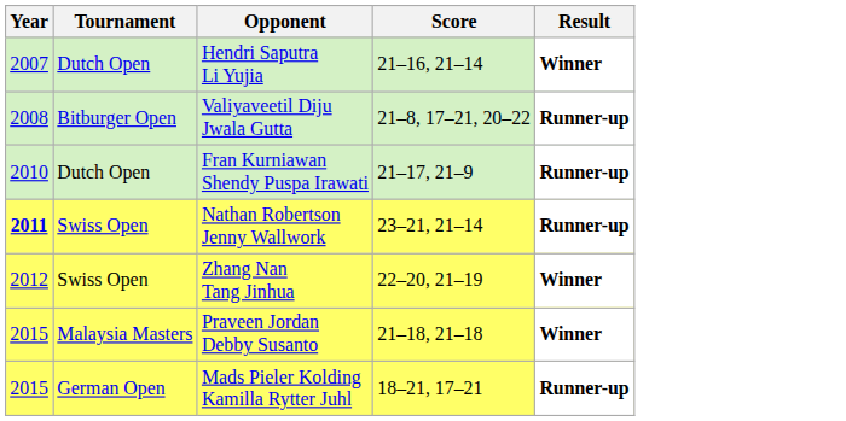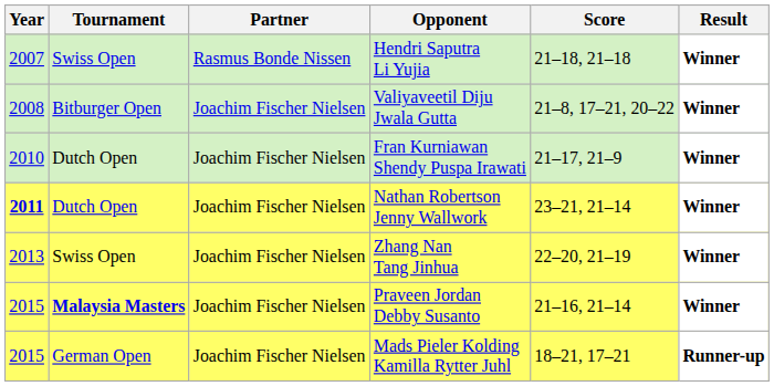 <table class="sortable wikitable" style="font-size: 90%;">
 <tr>
 <th>Year</th>
 <th>Tournament</th>
+<th>Partner</th>
 <th>Opponent</th>
 <th>Score</th>
 <th>Result</th>
 </tr>
 <tr style="background:#D4F1C5">
 <td align="center"><a href='#'>2007</a></td>
-<td align="left"><a href='#'>Dutch Open</a></td>
+<td align="left"><a href='#'>Swiss Open</a></td>
+<td align="left"> <a href='#'>Rasmus Bonde Nissen</a></td>
 <td align="left"> <a href='#'>Hendri Saputra</a> <br>  <a href='#'>Li Yujia</a></td>
-<td align="left">21–16, 21–14</td>
+<td align="left">21–18, 21–18</td>
 <td style="text-align:left; background:white"> <strong>Winner</strong></td>
 </tr>
 <tr style="background:#D4F1C5">
 <td align="center"><a href='#'>2008</a></td>
 <td align="left"><a href='#'>Bitburger Open</a></td>
+<td align="left"> <a href='#'>Joachim Fischer Nielsen</a></td>
 <td align="left"> <a href='#'>Valiyaveetil Diju</a> <br>  <a href='#'>Jwala Gutta</a></td>
 <td align="left">21–8, 17–21, 20–22</td>
-<td style="text-align:left; background:white"> <strong>Runner-up</strong></td>
+<td style="text-align:left; background:white"> <strong>Winner</strong></td>
 </tr>
 <tr style="background:#D4F1C5">
 <td align="center"><a href='#'>2010</a></td>
 <td align="left">Dutch Open</td>
+<td align="left"> Joachim Fischer Nielsen</td>
 <td align="left"> <a href='#'>Fran Kurniawan</a> <br>  <a href='#'>Shendy Puspa Irawati</a></td>
 <td align="left">21–17, 21–9</td>
-<td style="text-align:left; background:white"> <strong>Runner-up</strong></td>
+<td style="text-align:left; background:white"> <strong>Winner</strong></td>
 </tr>
 <tr style="background:#FFFF67">
 <td align="center"><strong><a href='#'>2011</a></strong></td>
-<td align="left"><a href='#'>Swiss Open</a></td>
+<td align="left"><a href='#'>Dutch Open</a></td>
+<td align="left"> Joachim Fischer Nielsen</td>
 <td align="left"> <a href='#'>Nathan Robertson</a> <br>  <a href='#'>Jenny Wallwork</a></td>
 <td align="left">23–21, 21–14</td>
-<td style="text-align:left; background:white"> <strong>Runner-up</strong></td>
+<td style="text-align:left; background:white"> <strong>Winner</strong></td>
 </tr>
 <tr style="background:#FFFF67">
-<td align="center"><a href='#'>2012</a></td>
+<td align="center"><a href='#'>2013</a></td>
 <td align="left">Swiss Open</td>
+<td align="left"> Joachim Fischer Nielsen</td>
 <td align="left"> <a href='#'>Zhang Nan</a> <br>  <a href='#'>Tang Jinhua</a></td>
 <td align="left">22–20, 21–19</td>
 <td style="text-align:left; background:white"> <strong>Winner</strong></td>
 </tr>
 <tr style="background:#FFFF67">
 <td align="center"><a href='#'>2015</a></td>
-<td align="left"><a href='#'>Malaysia Masters</a></td>
+<td align="left"><strong><a href='#'>Malaysia Masters</a></strong></td>
+<td align="left"> Joachim Fischer Nielsen</td>
 <td align="left"> <a href='#'>Praveen Jordan</a> <br>  <a href='#'>Debby Susanto</a></td>
-<td align="left">21–18, 21–18</td>
+<td align="left">21–16, 21–14</td>
 <td style="text-align:left; background:white"> <strong>Winner</strong></td>
 </tr>
 <tr style="background:#FFFF67">
 <td align="center"><a href='#'>2015</a></td>
 <td align="left"><a href='#'>German Open</a></td>
+<td align="left"> Joachim Fischer Nielsen</td>
 <td align="left"> <a href='#'>Mads Pieler Kolding</a> <br>  <a href='#'>Kamilla Rytter Juhl</a></td>
 <td align="left">18–21, 17–21</td>
 <td style="text-align:left; background:white"> <strong>Runner-up</strong></td>
 </tr>
 </table>
